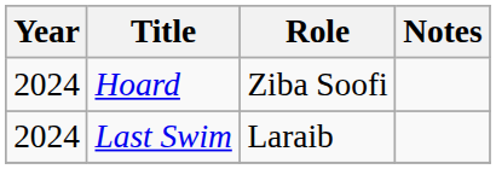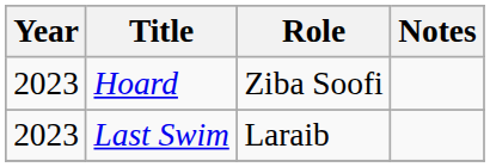 <table class="wikitable unsortable">
 <tr>
 <th>Year</th>
 <th>Title</th>
 <th>Role</th>
 <th>Notes</th>
 </tr>
 <tr>
-<td>2024</td>
+<td>2023</td>
 <td><em><a href='#'>Hoard</a></em></td>
 <td>Ziba Soofi</td>
 <td></td>
 </tr>
 <tr>
-<td>2024</td>
+<td>2023</td>
 <td><em><a href='#'>Last Swim</a></em></td>
 <td>Laraib</td>
 <td></td>
 </tr>
 <tr>
 </tr>
 </table>
